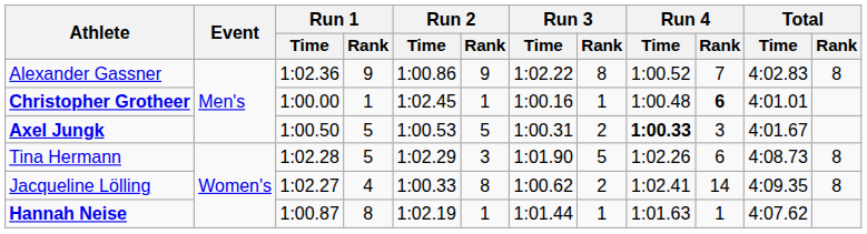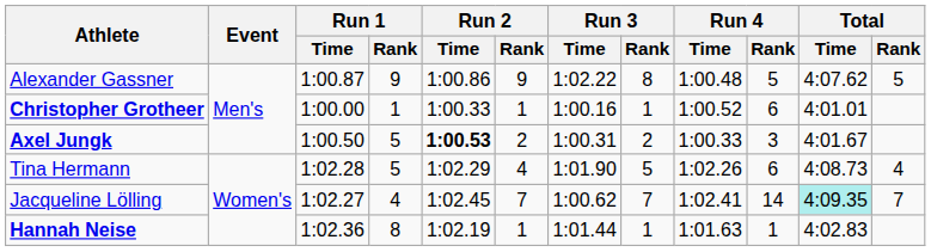 <table class="wikitable" style="font-size:90%">
 <tr>
 <th rowspan="2">Athlete</th>
 <th rowspan="2">Event</th>
 <th colspan="2">Run 1</th>
 <th colspan="2">Run 2</th>
 <th colspan="2">Run 3</th>
 <th colspan="2">Run 4</th>
 <th colspan="2">Total</th>
 </tr>
 <tr style="font-size:95%">
 <th>Time</th>
 <th>Rank</th>
 <th>Time</th>
 <th>Rank</th>
 <th>Time</th>
 <th>Rank</th>
 <th>Time</th>
 <th>Rank</th>
 <th>Time</th>
 <th>Rank</th>
 </tr>
 <tr align=center>
 <td align=left><a href='#'>Alexander Gassner</a></td>
 <td align=left rowspan=3><a href='#'>Men's</a></td>
-<td>1:02.36</td>
+<td>1:00.87</td>
 <td>9</td>
 <td>1:00.86</td>
 <td>9</td>
 <td>1:02.22</td>
 <td>8</td>
-<td>1:00.52</td>
-<td>7</td>
-<td>4:02.83</td>
-<td>8</td>
+<td>1:00.48</td>
+<td>5</td>
+<td>4:07.62</td>
+<td>5</td>
 </tr>
 <tr align=center>
 <td align=left><strong><a href='#'>Christopher Grotheer</a></strong></td>
 <td>1:00.00</td>
 <td>1</td>
-<td>1:02.45</td>
+<td>1:00.33</td>
 <td>1</td>
 <td>1:00.16</td>
 <td>1</td>
-<td>1:00.48</td>
-<td><strong>6</strong></td>
+<td>1:00.52</td>
+<td>6</td>
 <td>4:01.01</td>
 <td></td>
 </tr>
 <tr align=center>
 <td align=left><strong><a href='#'>Axel Jungk</a></strong></td>
 <td>1:00.50</td>
 <td>5</td>
-<td>1:00.53</td>
-<td>5</td>
+<td><strong>1:00.53</strong></td>
+<td>2</td>
 <td>1:00.31</td>
 <td>2</td>
-<td><strong>1:00.33</strong></td>
+<td>1:00.33</td>
 <td>3</td>
 <td>4:01.67</td>
 <td></td>
 </tr>
 <tr align=center>
 <td align=left><a href='#'>Tina Hermann</a></td>
 <td align=left rowspan=3><a href='#'>Women's</a></td>
 <td>1:02.28</td>
 <td>5</td>
 <td>1:02.29</td>
-<td>3</td>
+<td>4</td>
 <td>1:01.90</td>
 <td>5</td>
 <td>1:02.26</td>
 <td>6</td>
 <td>4:08.73</td>
-<td>8</td>
+<td>4</td>
 </tr>
 <tr align=center>
 <td align=left><a href='#'>Jacqueline Lölling</a></td>
 <td>1:02.27</td>
 <td>4</td>
-<td>1:00.33</td>
-<td>8</td>
+<td>1:02.45</td>
+<td>7</td>
 <td>1:00.62</td>
-<td>2</td>
+<td>7</td>
 <td>1:02.41</td>
 <td>14</td>
-<td>4:09.35</td>
-<td>8</td>
+<td style="background: paleturquoise;">4:09.35</td>
+<td>7</td>
 </tr>
 <tr align=center>
 <td align=left><strong><a href='#'>Hannah Neise</a></strong></td>
-<td>1:00.87</td>
+<td>1:02.36</td>
 <td>8</td>
 <td>1:02.19</td>
 <td>1</td>
 <td>1:01.44</td>
 <td>1</td>
 <td>1:01.63</td>
 <td>1</td>
-<td>4:07.62</td>
+<td>4:02.83</td>
 <td></td>
 </tr>
 </table>
